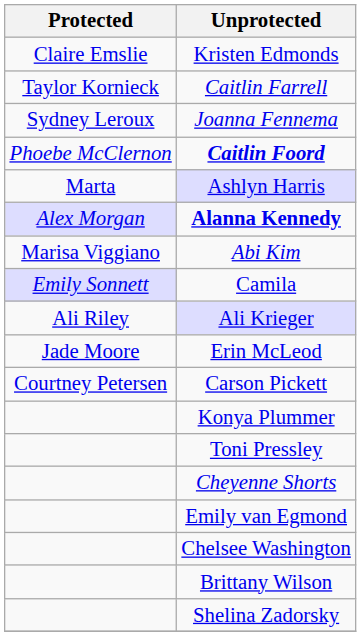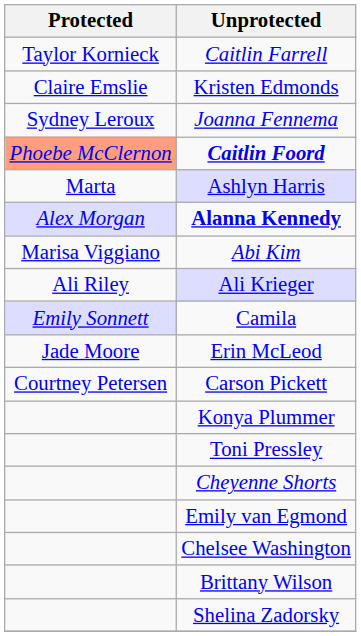 <table class="wikitable" style="text-align:center">
 <tr>
 <th scope="col">Protected</th>
 <th scope="col">Unprotected</th>
 </tr>
 <tr>
+<td><a href='#'>Taylor Kornieck</a></td>
+<td><em><a href='#'>Caitlin Farrell</a></em></td>
+</tr>
+<tr>
 <td><a href='#'>Claire Emslie</a></td>
 <td><a href='#'>Kristen Edmonds</a></td>
-</tr>
-<tr>
-<td><a href='#'>Taylor Kornieck</a></td>
-<td><em><a href='#'>Caitlin Farrell</a></em></td>
 </tr>
 <tr>
 <td><a href='#'>Sydney Leroux</a></td>
 <td><em><a href='#'>Joanna Fennema</a></em></td>
 </tr>
 <tr>
-<td><em><a href='#'>Phoebe McClernon</a></em></td>
+<td style="background: lightsalmon;"><em><a href='#'>Phoebe McClernon</a></em></td>
 <td><strong><em><a href='#'>Caitlin Foord</a></em></strong></td>
 </tr>
 <tr>
 <td><a href='#'>Marta</a></td>
 <td style="background:#ddf;"><a href='#'>Ashlyn Harris</a></td>
 </tr>
 <tr>
 <td style="background:#ddf;"><em><a href='#'>Alex Morgan</a></em></td>
 <td><strong><a href='#'>Alanna Kennedy</a></strong></td>
 </tr>
 <tr>
 <td><a href='#'>Marisa Viggiano</a></td>
 <td><em><a href='#'>Abi Kim</a></em></td>
 </tr>
 <tr>
+<td><a href='#'>Ali Riley</a></td>
+<td style="background:#ddf;"><a href='#'>Ali Krieger</a></td>
+</tr>
+<tr>
 <td style="background:#ddf;"><em><a href='#'>Emily Sonnett</a></em></td>
 <td><a href='#'>Camila</a></td>
-</tr>
-<tr>
-<td><a href='#'>Ali Riley</a></td>
-<td style="background:#ddf;"><a href='#'>Ali Krieger</a></td>
 </tr>
 <tr>
 <td><a href='#'>Jade Moore</a></td>
 <td><a href='#'>Erin McLeod</a></td>
 </tr>
 <tr>
 <td><a href='#'>Courtney Petersen</a></td>
 <td><a href='#'>Carson Pickett</a></td>
 </tr>
 <tr>
 <td></td>
 <td><a href='#'>Konya Plummer</a></td>
 </tr>
 <tr>
 <td></td>
 <td><a href='#'>Toni Pressley</a></td>
 </tr>
 <tr>
 <td></td>
 <td><em><a href='#'>Cheyenne Shorts</a></em></td>
 </tr>
 <tr>
 <td></td>
 <td><a href='#'>Emily van Egmond</a></td>
 </tr>
 <tr>
 <td></td>
 <td><a href='#'>Chelsee Washington</a></td>
 </tr>
 <tr>
 <td></td>
 <td><a href='#'>Brittany Wilson</a></td>
 </tr>
 <tr>
 <td></td>
 <td><a href='#'>Shelina Zadorsky</a></td>
 </tr>
 <tr>
 </tr>
 </table>
